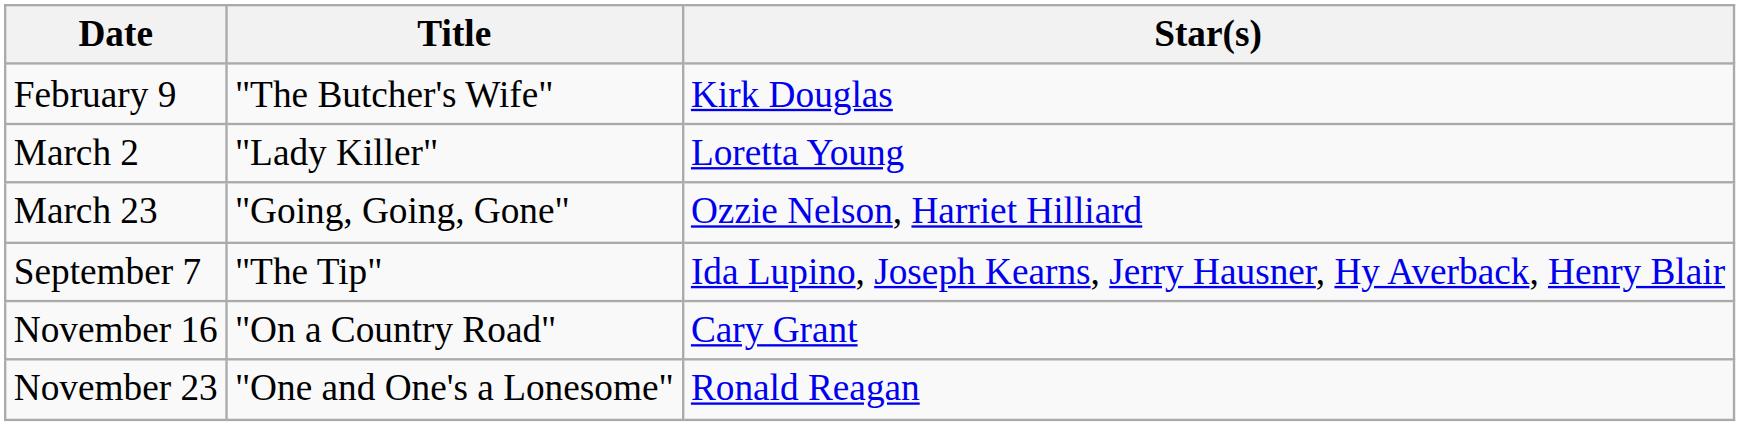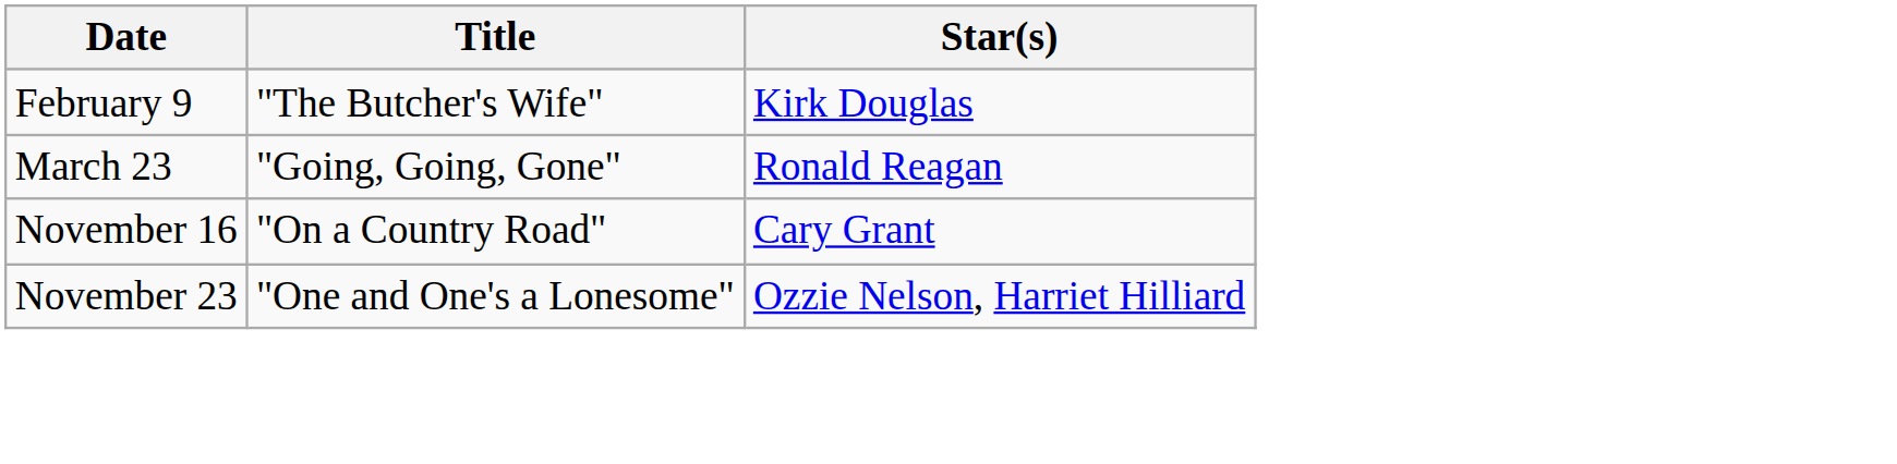 <table class="wikitable">
 <tr>
 <th>Date</th>
 <th>Title</th>
 <th>Star(s)</th>
 </tr>
 <tr>
 <td>February 9</td>
 <td>"The Butcher's Wife"</td>
 <td><a href='#'>Kirk Douglas</a></td>
 </tr>
 <tr>
-<td>March 2</td>
-<td>"Lady Killer"</td>
-<td><a href='#'>Loretta Young</a></td>
-</tr>
-<tr>
 <td>March 23</td>
 <td>"Going, Going, Gone"</td>
-<td><a href='#'>Ozzie Nelson</a>, <a href='#'>Harriet Hilliard</a></td>
-</tr>
-<tr>
-<td>September 7</td>
-<td>"The Tip"</td>
-<td><a href='#'>Ida Lupino</a>, <a href='#'>Joseph Kearns</a>, <a href='#'>Jerry Hausner</a>, <a href='#'>Hy Averback</a>, <a href='#'>Henry Blair</a></td>
+<td><a href='#'>Ronald Reagan</a></td>
 </tr>
 <tr>
 <td>November 16</td>
 <td>"On a Country Road"</td>
 <td><a href='#'>Cary Grant</a></td>
 </tr>
 <tr>
 <td>November 23</td>
 <td>"One and One's a Lonesome"</td>
-<td><a href='#'>Ronald Reagan</a></td>
+<td><a href='#'>Ozzie Nelson</a>, <a href='#'>Harriet Hilliard</a></td>
 </tr>
 </table>
